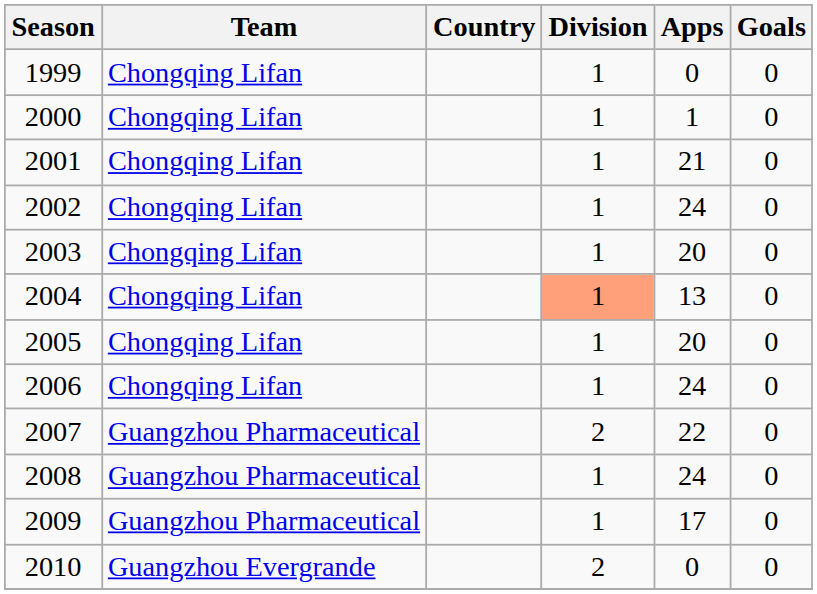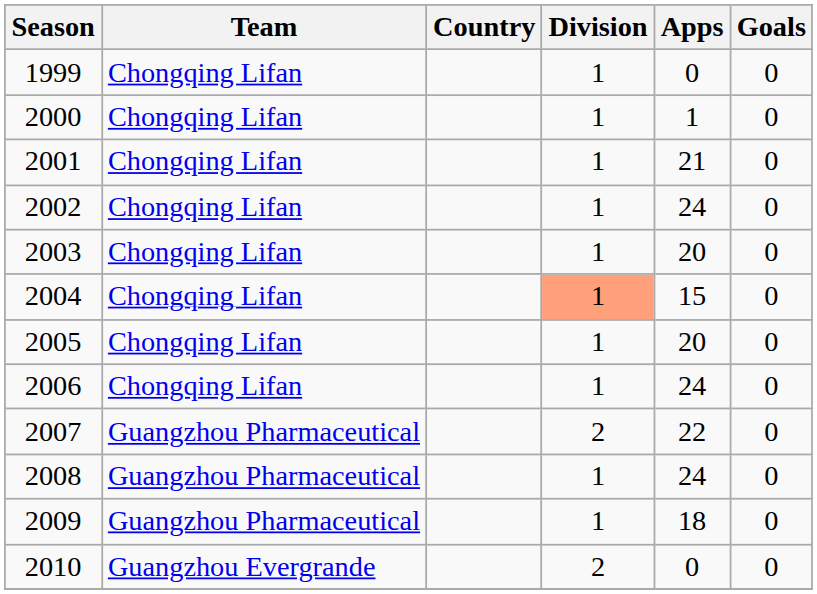 <table class="wikitable" style="text-align: center;">
 <tr>
 <th>Season</th>
 <th>Team</th>
 <th>Country</th>
 <th>Division</th>
 <th>Apps</th>
 <th>Goals</th>
 </tr>
 <tr>
 <td>1999</td>
 <td align="left"><a href='#'>Chongqing Lifan</a></td>
 <td align="left"></td>
 <td>1</td>
 <td>0</td>
 <td>0</td>
 </tr>
 <tr>
 <td>2000</td>
 <td align="left"><a href='#'>Chongqing Lifan</a></td>
 <td align="left"></td>
 <td>1</td>
 <td>1</td>
 <td>0</td>
 </tr>
 <tr>
 <td>2001</td>
 <td align="left"><a href='#'>Chongqing Lifan</a></td>
 <td align="left"></td>
 <td>1</td>
 <td>21</td>
 <td>0</td>
 </tr>
 <tr>
 <td>2002</td>
 <td align="left"><a href='#'>Chongqing Lifan</a></td>
 <td align="left"></td>
 <td>1</td>
 <td>24</td>
 <td>0</td>
 </tr>
 <tr>
 <td>2003</td>
 <td align="left"><a href='#'>Chongqing Lifan</a></td>
 <td align="left"></td>
 <td>1</td>
 <td>20</td>
 <td>0</td>
 </tr>
 <tr>
 <td>2004</td>
 <td align="left"><a href='#'>Chongqing Lifan</a></td>
 <td align="left"></td>
 <td style="background: lightsalmon;">1</td>
-<td>13</td>
+<td>15</td>
 <td>0</td>
 </tr>
 <tr>
 <td>2005</td>
 <td align="left"><a href='#'>Chongqing Lifan</a></td>
 <td align="left"></td>
 <td>1</td>
 <td>20</td>
 <td>0</td>
 </tr>
 <tr>
 <td>2006</td>
 <td align="left"><a href='#'>Chongqing Lifan</a></td>
 <td align="left"></td>
 <td>1</td>
 <td>24</td>
 <td>0</td>
 </tr>
 <tr>
 <td>2007</td>
 <td align="left"><a href='#'>Guangzhou Pharmaceutical</a></td>
 <td align="left"></td>
 <td>2</td>
 <td>22</td>
 <td>0</td>
 </tr>
 <tr>
 <td>2008</td>
 <td align="left"><a href='#'>Guangzhou Pharmaceutical</a></td>
 <td align="left"></td>
 <td>1</td>
 <td>24</td>
 <td>0</td>
 </tr>
 <tr>
 <td>2009</td>
 <td align="left"><a href='#'>Guangzhou Pharmaceutical</a></td>
 <td align="left"></td>
 <td>1</td>
-<td>17</td>
+<td>18</td>
 <td>0</td>
 </tr>
 <tr>
 <td>2010</td>
 <td align="left"><a href='#'>Guangzhou Evergrande</a></td>
 <td align="left"></td>
 <td>2</td>
 <td>0</td>
 <td>0</td>
 </tr>
 <tr>
 </tr>
 </table>
